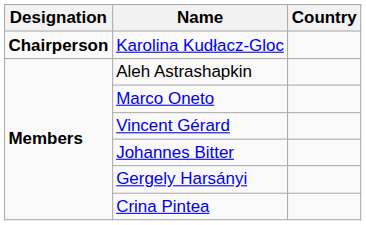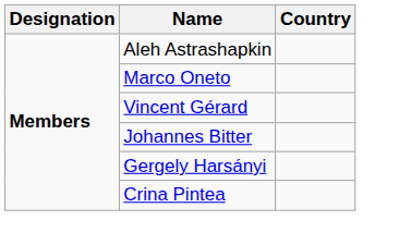 <table class="wikitable">
 <tr>
 <th>Designation</th>
 <th>Name</th>
 <th>Country</th>
-</tr>
-<tr>
-<td><strong>Chairperson</strong></td>
-<td><a href='#'>Karolina Kudłacz-Gloc</a></td>
-<td></td>
 </tr>
 <tr>
 <td rowspan=6><strong>Members</strong></td>
 <td>Aleh Astrashapkin</td>
 <td></td>
 </tr>
 <tr>
 <td><a href='#'>Marco Oneto</a></td>
 <td></td>
 </tr>
 <tr>
 <td><a href='#'>Vincent Gérard</a></td>
 <td></td>
 </tr>
 <tr>
 <td><a href='#'>Johannes Bitter</a></td>
 <td></td>
 </tr>
 <tr>
 <td><a href='#'>Gergely Harsányi</a></td>
 <td></td>
 </tr>
 <tr>
 <td><a href='#'>Crina Pintea</a></td>
 <td></td>
 </tr>
 </table>
